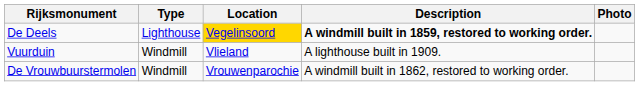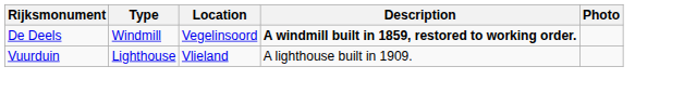 <table class="wikitable">
 <tr>
 <th>Rijksmonument</th>
 <th>Type</th>
 <th>Location</th>
 <th>Description</th>
 <th>Photo</th>
 </tr>
 <tr>
 <td><a href='#'>De Deels</a><br></td>
-<td><a href='#'>Lighthouse</a></td>
-<td style="background: gold;"><a href='#'>Vegelinsoord</a></td>
+<td><a href='#'>Windmill</a></td>
+<td><a href='#'>Vegelinsoord</a></td>
 <td><strong>A windmill built in 1859, restored to working order.</strong></td>
 <td></td>
 </tr>
 <tr>
 <td><a href='#'>Vuurduin</a><br></td>
-<td>Windmill</td>
+<td><a href='#'>Lighthouse</a></td>
 <td><a href='#'>Vlieland</a></td>
 <td>A lighthouse built in 1909.</td>
 <td></td>
 </tr>
-<tr>
-<td><a href='#'>De Vrouwbuurstermolen</a><br></td>
-<td>Windmill</td>
-<td><a href='#'>Vrouwenparochie</a></td>
-<td>A windmill built in 1862, restored to working order.</td>
-<td></td>
-</tr>
 </table>
